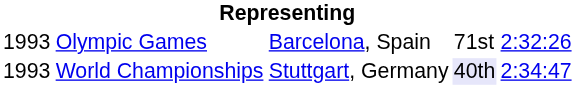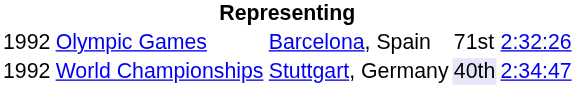 <table>
 <tr>
 <th colspan="5">Representing </th>
 </tr>
 <tr>
-<td>1993</td>
+<td>1992</td>
 <td><a href='#'>Olympic Games</a></td>
 <td><a href='#'>Barcelona</a>, Spain</td>
 <td>71st</td>
 <td><a href='#'>2:32:26</a></td>
 </tr>
 <tr>
-<td>1993</td>
+<td>1992</td>
 <td><a href='#'>World Championships</a></td>
 <td><a href='#'>Stuttgart</a>, Germany</td>
 <td style="background: lavender;">40th</td>
 <td><a href='#'>2:34:47</a></td>
 </tr>
 </table>
